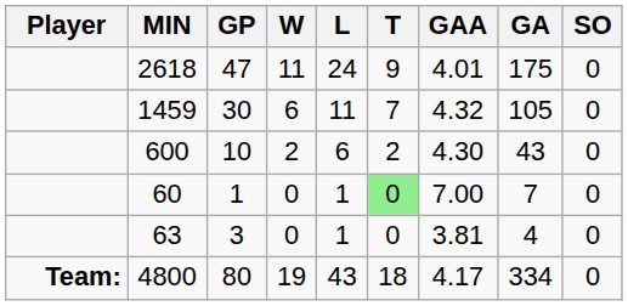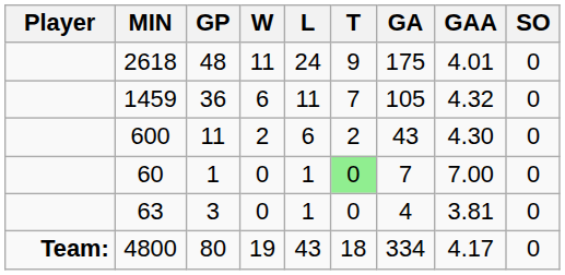 <table class="wikitable sortable" width="60%">
 <tr>
 <th bgcolor="#DDDDFF" width="10%">Player</th>
 <th width="3%" bgcolor="#DDDDFF" title="Minutes played">MIN</th>
 <th width="3%" bgcolor="#DDDDFF" title="Games played in">GP</th>
 <th width="3%" bgcolor="#DDDDFF" title="Wins">W</th>
 <th width="3%" bgcolor="#DDDDFF"title="Losses">L</th>
 <th width="3%" bgcolor="#DDDDFF" title="Ties">T</th>
+<th width="3%" bgcolor="#DDDDFF" title="Goals against">GA</th>
 <th width="3%" bgcolor="#DDDDFF" title="Goals against average">GAA</th>
-<th width="3%" bgcolor="#DDDDFF" title="Goals against">GA</th>
 <th width="3%" bgcolor="#DDDDFF"title="Shut-outs">SO</th>
 </tr>
 <tr align="center">
 <td align="right"></td>
 <td>2618</td>
-<td>47</td>
+<td>48</td>
 <td>11</td>
 <td>24</td>
 <td>9</td>
+<td>175</td>
 <td>4.01</td>
-<td>175</td>
 <td>0</td>
 </tr>
 <tr align="center">
 <td align="right"></td>
 <td>1459</td>
-<td>30</td>
+<td>36</td>
 <td>6</td>
 <td>11</td>
 <td>7</td>
+<td>105</td>
 <td>4.32</td>
-<td>105</td>
 <td>0</td>
 </tr>
 <tr align="center">
 <td align="right"></td>
 <td>600</td>
-<td>10</td>
+<td>11</td>
 <td>2</td>
 <td>6</td>
 <td>2</td>
+<td>43</td>
 <td>4.30</td>
-<td>43</td>
 <td>0</td>
 </tr>
 <tr align="center">
 <td align="right"></td>
 <td>60</td>
 <td>1</td>
 <td>0</td>
 <td>1</td>
 <td style="background: lightgreen;">0</td>
+<td>7</td>
 <td>7.00</td>
-<td>7</td>
 <td>0</td>
 </tr>
 <tr align="center">
 <td align="right"></td>
 <td>63</td>
 <td>3</td>
 <td>0</td>
 <td>1</td>
 <td>0</td>
+<td>4</td>
 <td>3.81</td>
-<td>4</td>
 <td>0</td>
 </tr>
 <tr align="center">
 <td align="right"><strong>Team:</strong></td>
 <td>4800</td>
 <td>80</td>
 <td>19</td>
 <td>43</td>
 <td>18</td>
+<td>334</td>
 <td>4.17</td>
-<td>334</td>
 <td>0</td>
 </tr>
 </table>
